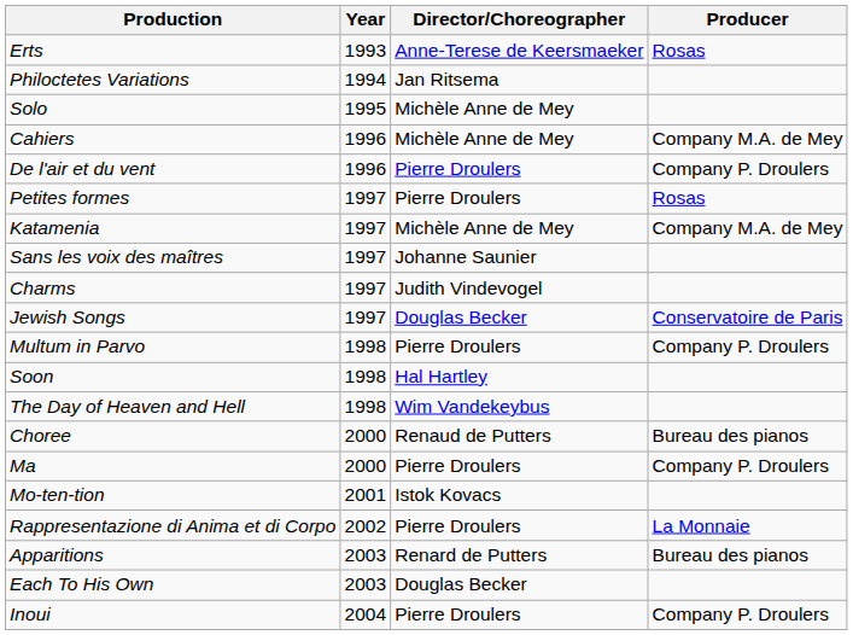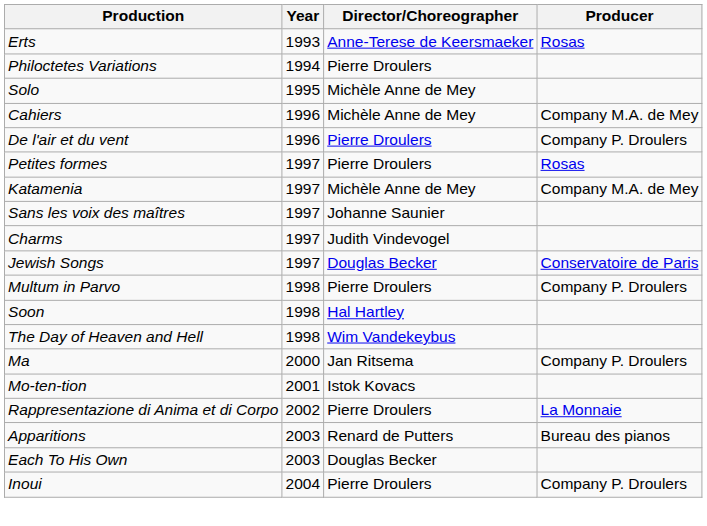 <table class="wikitable sortable">
 <tr>
 <th>Production</th>
 <th>Year</th>
 <th>Director/Choreographer</th>
 <th>Producer</th>
 </tr>
 <tr>
 <td><em>Erts</em></td>
 <td>1993</td>
 <td><a href='#'>Anne-Terese de Keersmaeker</a></td>
 <td><a href='#'>Rosas</a></td>
 </tr>
 <tr>
 <td><em>Philoctetes Variations</em></td>
 <td>1994</td>
-<td>Jan Ritsema</td>
+<td>Pierre Droulers</td>
 <td></td>
 </tr>
 <tr>
 <td><em>Solo</em></td>
 <td>1995</td>
 <td>Michèle Anne de Mey</td>
 <td></td>
 </tr>
 <tr>
 <td><em>Cahiers</em></td>
 <td>1996</td>
 <td>Michèle Anne de Mey</td>
 <td>Company M.A. de Mey</td>
 </tr>
 <tr>
 <td><em>De l'air et du vent</em></td>
 <td>1996</td>
 <td><a href='#'>Pierre Droulers</a></td>
 <td>Company P. Droulers</td>
 </tr>
 <tr>
 <td><em>Petites formes</em></td>
 <td>1997</td>
 <td>Pierre Droulers</td>
 <td><a href='#'>Rosas</a></td>
 </tr>
 <tr>
 <td><em>Katamenia</em></td>
 <td>1997</td>
 <td>Michèle Anne de Mey</td>
 <td>Company M.A. de Mey</td>
 </tr>
 <tr>
 <td><em>Sans les voix des maîtres</em></td>
 <td>1997</td>
 <td>Johanne Saunier</td>
 <td></td>
 </tr>
 <tr>
 <td><em>Charms</em></td>
 <td>1997</td>
 <td>Judith Vindevogel</td>
 <td></td>
 </tr>
 <tr>
 <td><em>Jewish Songs</em></td>
 <td>1997</td>
 <td><a href='#'>Douglas Becker</a></td>
 <td><a href='#'>Conservatoire de Paris</a></td>
 </tr>
 <tr>
 <td><em>Multum in Parvo</em></td>
 <td>1998</td>
 <td>Pierre Droulers</td>
 <td>Company P. Droulers</td>
 </tr>
 <tr>
 <td><em>Soon</em></td>
 <td>1998</td>
 <td><a href='#'>Hal Hartley</a></td>
 <td></td>
 </tr>
 <tr>
 <td><em>The Day of Heaven and Hell</em></td>
 <td>1998</td>
 <td><a href='#'>Wim Vandekeybus</a></td>
 <td></td>
 </tr>
 <tr>
-<td><em>Choree</em></td>
-<td>2000</td>
-<td>Renaud de Putters</td>
-<td>Bureau des pianos</td>
-</tr>
-<tr>
 <td><em>Ma</em></td>
 <td>2000</td>
-<td>Pierre Droulers</td>
+<td>Jan Ritsema</td>
 <td>Company P. Droulers</td>
 </tr>
 <tr>
 <td><em>Mo-ten-tion</em></td>
 <td>2001</td>
 <td>Istok Kovacs</td>
 <td></td>
 </tr>
 <tr>
 <td><em>Rappresentazione di Anima et di Corpo</em></td>
 <td>2002</td>
 <td>Pierre Droulers</td>
 <td><a href='#'>La Monnaie</a></td>
 </tr>
 <tr>
 <td><em>Apparitions</em></td>
 <td>2003</td>
 <td>Renard de Putters</td>
 <td>Bureau des pianos</td>
 </tr>
 <tr>
 <td><em>Each To His Own</em></td>
 <td>2003</td>
 <td>Douglas Becker</td>
 <td></td>
 </tr>
 <tr>
 <td><em>Inoui</em></td>
 <td>2004</td>
 <td>Pierre Droulers</td>
 <td>Company P. Droulers</td>
 </tr>
 </table>
